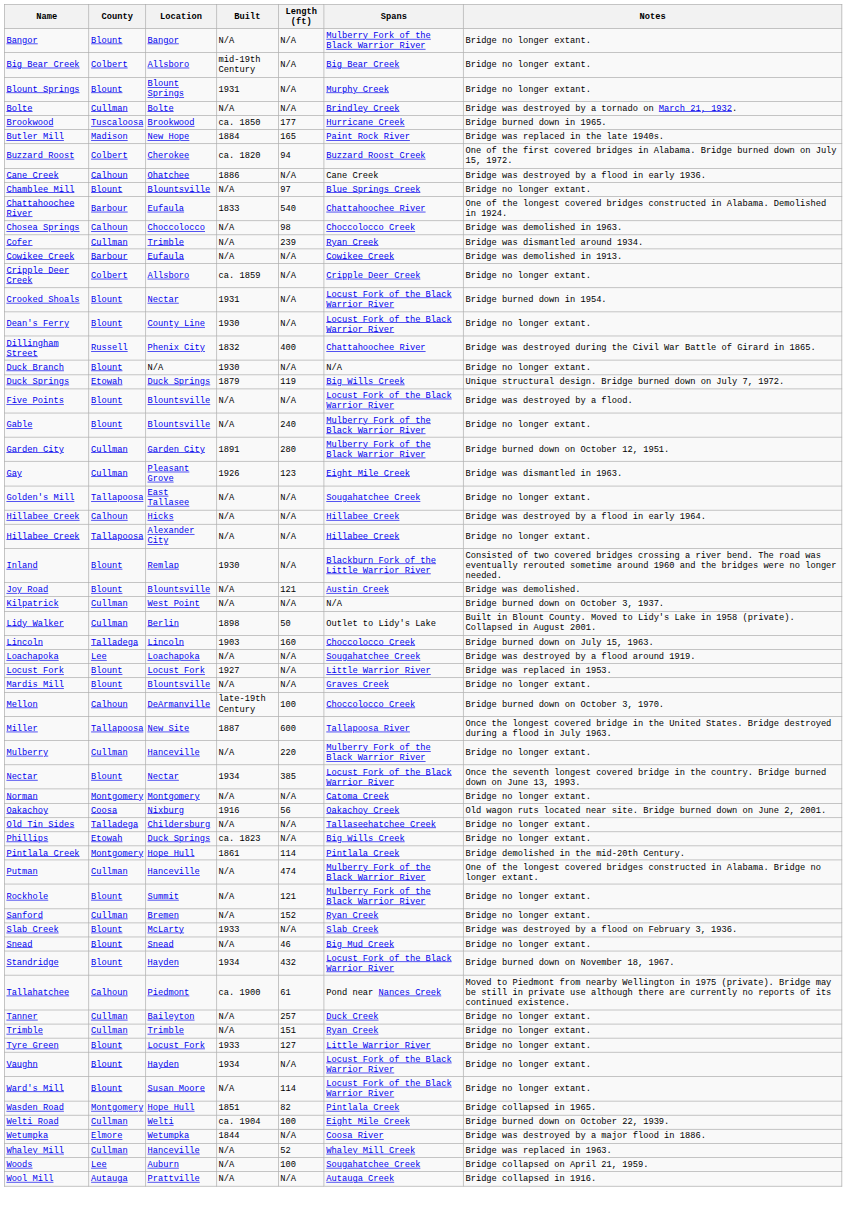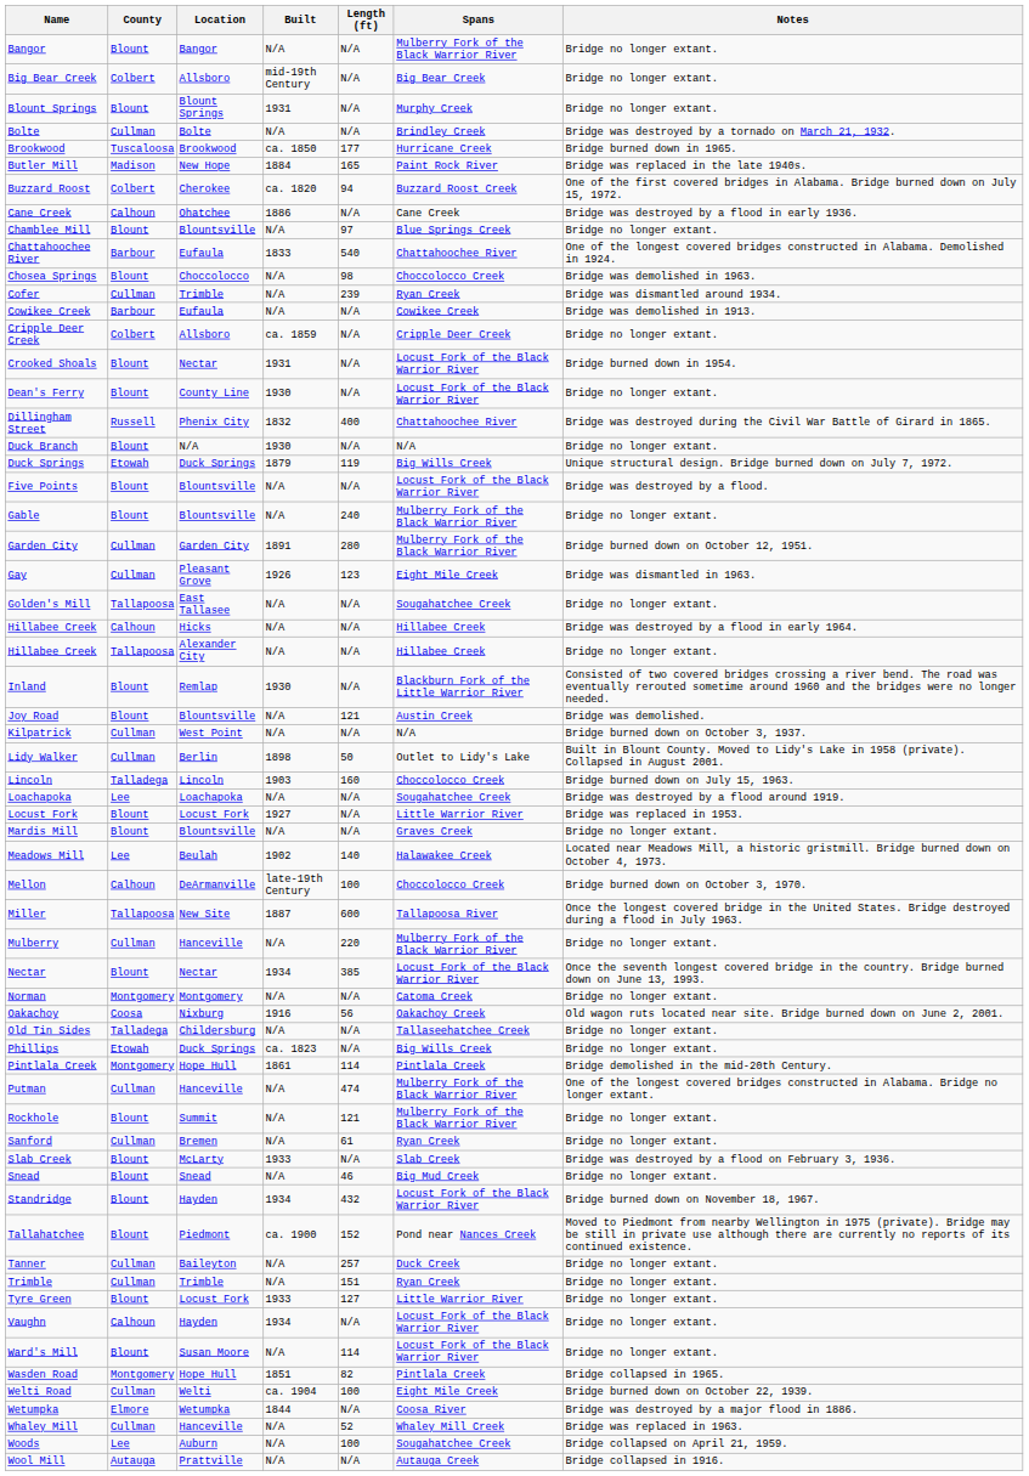 <table class="wikitable sortable">
 <tr>
 <th>Name</th>
 <th>County</th>
 <th>Location</th>
 <th>Built</th>
 <th>Length (ft)</th>
 <th>Spans</th>
 <th>Notes</th>
 </tr>
 <tr>
 <td><a href='#'>Bangor</a></td>
 <td><a href='#'>Blount</a></td>
 <td><a href='#'>Bangor</a></td>
 <td>N/A</td>
 <td>N/A</td>
 <td><a href='#'>Mulberry Fork of the Black Warrior River</a></td>
 <td>Bridge no longer extant.</td>
 </tr>
 <tr>
 <td><a href='#'>Big Bear Creek</a></td>
 <td><a href='#'>Colbert</a></td>
 <td><a href='#'>Allsboro</a></td>
 <td>mid-19th Century</td>
 <td>N/A</td>
 <td><a href='#'>Big Bear Creek</a></td>
 <td>Bridge no longer extant.</td>
 </tr>
 <tr>
 <td><a href='#'>Blount Springs</a></td>
 <td><a href='#'>Blount</a></td>
 <td><a href='#'>Blount Springs</a></td>
 <td>1931</td>
 <td>N/A</td>
 <td><a href='#'>Murphy Creek</a></td>
 <td>Bridge no longer extant.</td>
 </tr>
 <tr>
 <td><a href='#'>Bolte</a></td>
 <td><a href='#'>Cullman</a></td>
 <td><a href='#'>Bolte</a></td>
 <td>N/A</td>
 <td>N/A</td>
 <td><a href='#'>Brindley Creek</a></td>
 <td>Bridge was destroyed by a tornado on <a href='#'>March 21, 1932</a>.</td>
 </tr>
 <tr>
 <td><a href='#'>Brookwood</a></td>
 <td><a href='#'>Tuscaloosa</a></td>
 <td><a href='#'>Brookwood</a></td>
 <td>ca. 1850</td>
 <td>177</td>
 <td><a href='#'>Hurricane Creek</a></td>
 <td>Bridge burned down in 1965.</td>
 </tr>
 <tr>
 <td><a href='#'>Butler Mill</a></td>
 <td><a href='#'>Madison</a></td>
 <td><a href='#'>New Hope</a></td>
 <td>1884</td>
 <td>165</td>
 <td><a href='#'>Paint Rock River</a></td>
 <td>Bridge was replaced in the late 1940s.</td>
 </tr>
 <tr>
 <td><a href='#'>Buzzard Roost</a></td>
 <td><a href='#'>Colbert</a></td>
 <td><a href='#'>Cherokee</a></td>
 <td>ca. 1820</td>
 <td>94</td>
 <td><a href='#'>Buzzard Roost Creek</a></td>
 <td>One of the first covered bridges in Alabama. Bridge burned down on July 15, 1972.</td>
 </tr>
 <tr>
 <td><a href='#'>Cane Creek</a></td>
 <td><a href='#'>Calhoun</a></td>
 <td><a href='#'>Ohatchee</a></td>
 <td>1886</td>
 <td>N/A</td>
 <td>Cane Creek</td>
 <td>Bridge was destroyed by a flood in early 1936.</td>
 </tr>
 <tr>
 <td><a href='#'>Chamblee Mill</a></td>
 <td><a href='#'>Blount</a></td>
 <td><a href='#'>Blountsville</a></td>
 <td>N/A</td>
 <td>97</td>
 <td><a href='#'>Blue Springs Creek</a></td>
 <td>Bridge no longer extant.</td>
 </tr>
 <tr>
 <td><a href='#'>Chattahoochee River</a></td>
 <td><a href='#'>Barbour</a></td>
 <td><a href='#'>Eufaula</a></td>
 <td>1833</td>
 <td>540</td>
 <td><a href='#'>Chattahoochee River</a></td>
 <td>One of the longest covered bridges constructed in Alabama. Demolished in 1924.</td>
 </tr>
 <tr>
 <td><a href='#'>Chosea Springs</a></td>
-<td><a href='#'>Calhoun</a></td>
+<td><a href='#'>Blount</a></td>
 <td><a href='#'>Choccolocco</a></td>
 <td>N/A</td>
 <td>98</td>
 <td><a href='#'>Choccolocco Creek</a></td>
 <td>Bridge was demolished in 1963.</td>
 </tr>
 <tr>
 <td><a href='#'>Cofer</a></td>
 <td><a href='#'>Cullman</a></td>
 <td><a href='#'>Trimble</a></td>
 <td>N/A</td>
 <td>239</td>
 <td><a href='#'>Ryan Creek</a></td>
 <td>Bridge was dismantled around 1934.</td>
 </tr>
 <tr>
 <td><a href='#'>Cowikee Creek</a></td>
 <td><a href='#'>Barbour</a></td>
 <td><a href='#'>Eufaula</a></td>
 <td>N/A</td>
 <td>N/A</td>
 <td><a href='#'>Cowikee Creek</a></td>
 <td>Bridge was demolished in 1913.</td>
 </tr>
 <tr>
 <td><a href='#'>Cripple Deer Creek</a></td>
 <td><a href='#'>Colbert</a></td>
 <td><a href='#'>Allsboro</a></td>
 <td>ca. 1859</td>
 <td>N/A</td>
 <td><a href='#'>Cripple Deer Creek</a></td>
 <td>Bridge no longer extant.</td>
 </tr>
 <tr>
 <td><a href='#'>Crooked Shoals</a></td>
 <td><a href='#'>Blount</a></td>
 <td><a href='#'>Nectar</a></td>
 <td>1931</td>
 <td>N/A</td>
 <td><a href='#'>Locust Fork of the Black Warrior River</a></td>
 <td>Bridge burned down in 1954.</td>
 </tr>
 <tr>
 <td><a href='#'>Dean's Ferry</a></td>
 <td><a href='#'>Blount</a></td>
 <td><a href='#'>County Line</a></td>
 <td>1930</td>
 <td>N/A</td>
 <td><a href='#'>Locust Fork of the Black Warrior River</a></td>
 <td>Bridge no longer extant.</td>
 </tr>
 <tr>
 <td><a href='#'>Dillingham Street</a></td>
 <td><a href='#'>Russell</a></td>
 <td><a href='#'>Phenix City</a></td>
 <td>1832</td>
 <td>400</td>
 <td><a href='#'>Chattahoochee River</a></td>
 <td>Bridge was destroyed during the Civil War Battle of Girard in 1865.</td>
 </tr>
 <tr>
 <td><a href='#'>Duck Branch</a></td>
 <td><a href='#'>Blount</a></td>
 <td>N/A</td>
 <td>1930</td>
 <td>N/A</td>
 <td>N/A</td>
 <td>Bridge no longer extant.</td>
 </tr>
 <tr>
 <td><a href='#'>Duck Springs</a></td>
 <td><a href='#'>Etowah</a></td>
 <td><a href='#'>Duck Springs</a></td>
 <td>1879</td>
 <td>119</td>
 <td><a href='#'>Big Wills Creek</a></td>
 <td>Unique structural design. Bridge burned down on July 7, 1972.</td>
 </tr>
 <tr>
 <td><a href='#'>Five Points</a></td>
 <td><a href='#'>Blount</a></td>
 <td><a href='#'>Blountsville</a></td>
 <td>N/A</td>
 <td>N/A</td>
 <td><a href='#'>Locust Fork of the Black Warrior River</a></td>
 <td>Bridge was destroyed by a flood.</td>
 </tr>
 <tr>
 <td><a href='#'>Gable</a></td>
 <td><a href='#'>Blount</a></td>
 <td><a href='#'>Blountsville</a></td>
 <td>N/A</td>
 <td>240</td>
 <td><a href='#'>Mulberry Fork of the Black Warrior River</a></td>
 <td>Bridge no longer extant.</td>
 </tr>
 <tr>
 <td><a href='#'>Garden City</a></td>
 <td><a href='#'>Cullman</a></td>
 <td><a href='#'>Garden City</a></td>
 <td>1891</td>
 <td>280</td>
 <td><a href='#'>Mulberry Fork of the Black Warrior River</a></td>
 <td>Bridge burned down on October 12, 1951.</td>
 </tr>
 <tr>
 <td><a href='#'>Gay</a></td>
 <td><a href='#'>Cullman</a></td>
 <td><a href='#'>Pleasant Grove</a></td>
 <td>1926</td>
 <td>123</td>
 <td><a href='#'>Eight Mile Creek</a></td>
 <td>Bridge was dismantled in 1963.</td>
 </tr>
 <tr>
 <td><a href='#'>Golden's Mill</a></td>
 <td><a href='#'>Tallapoosa</a></td>
 <td><a href='#'>East Tallasee</a></td>
 <td>N/A</td>
 <td>N/A</td>
 <td><a href='#'>Sougahatchee Creek</a></td>
 <td>Bridge no longer extant.</td>
 </tr>
 <tr>
 <td><a href='#'>Hillabee Creek</a></td>
 <td><a href='#'>Calhoun</a></td>
 <td><a href='#'>Hicks</a></td>
 <td>N/A</td>
 <td>N/A</td>
 <td><a href='#'>Hillabee Creek</a></td>
 <td>Bridge was destroyed by a flood in early 1964.</td>
 </tr>
 <tr>
 <td><a href='#'>Hillabee Creek</a></td>
 <td><a href='#'>Tallapoosa</a></td>
 <td><a href='#'>Alexander City</a></td>
 <td>N/A</td>
 <td>N/A</td>
 <td><a href='#'>Hillabee Creek</a></td>
 <td>Bridge no longer extant.</td>
 </tr>
 <tr>
 <td><a href='#'>Inland</a></td>
 <td><a href='#'>Blount</a></td>
 <td><a href='#'>Remlap</a></td>
 <td>1930</td>
 <td>N/A</td>
 <td><a href='#'>Blackburn Fork of the Little Warrior River</a></td>
 <td>Consisted of two covered bridges crossing a river bend.  The road was eventually rerouted sometime around 1960 and the bridges were no longer needed.</td>
 </tr>
 <tr>
 <td><a href='#'>Joy Road</a></td>
 <td><a href='#'>Blount</a></td>
 <td><a href='#'>Blountsville</a></td>
 <td>N/A</td>
 <td>121</td>
 <td><a href='#'>Austin Creek</a></td>
 <td>Bridge was demolished.</td>
 </tr>
 <tr>
 <td><a href='#'>Kilpatrick</a></td>
 <td><a href='#'>Cullman</a></td>
 <td><a href='#'>West Point</a></td>
 <td>N/A</td>
 <td>N/A</td>
 <td>N/A</td>
 <td>Bridge burned down on October 3, 1937.</td>
 </tr>
 <tr>
 <td><a href='#'>Lidy Walker</a></td>
 <td><a href='#'>Cullman</a></td>
 <td><a href='#'>Berlin</a></td>
 <td>1898</td>
 <td>50</td>
 <td>Outlet to Lidy's Lake</td>
 <td>Built in Blount County. Moved to Lidy's Lake in 1958 (private). Collapsed in August 2001.</td>
 </tr>
 <tr>
 <td><a href='#'>Lincoln</a></td>
 <td><a href='#'>Talladega</a></td>
 <td><a href='#'>Lincoln</a></td>
 <td>1903</td>
 <td>160</td>
 <td><a href='#'>Choccolocco Creek</a></td>
 <td>Bridge burned down on July 15, 1963.</td>
 </tr>
 <tr>
 <td><a href='#'>Loachapoka</a></td>
 <td><a href='#'>Lee</a></td>
 <td><a href='#'>Loachapoka</a></td>
 <td>N/A</td>
 <td>N/A</td>
 <td><a href='#'>Sougahatchee Creek</a></td>
 <td>Bridge was destroyed by a flood around 1919.</td>
 </tr>
 <tr>
 <td><a href='#'>Locust Fork</a></td>
 <td><a href='#'>Blount</a></td>
 <td><a href='#'>Locust Fork</a></td>
 <td>1927</td>
 <td>N/A</td>
 <td><a href='#'>Little Warrior River</a></td>
 <td>Bridge was replaced in 1953.</td>
 </tr>
 <tr>
 <td><a href='#'>Mardis Mill</a></td>
 <td><a href='#'>Blount</a></td>
 <td><a href='#'>Blountsville</a></td>
 <td>N/A</td>
 <td>N/A</td>
 <td><a href='#'>Graves Creek</a></td>
 <td>Bridge no longer extant.</td>
 </tr>
 <tr>
+<td><a href='#'>Meadows Mill</a></td>
+<td><a href='#'>Lee</a></td>
+<td><a href='#'>Beulah</a></td>
+<td>1902</td>
+<td>140</td>
+<td><a href='#'>Halawakee Creek</a></td>
+<td>Located near Meadows Mill, a historic gristmill. Bridge burned down on October 4, 1973.</td>
+</tr>
+<tr>
 <td><a href='#'>Mellon</a></td>
 <td><a href='#'>Calhoun</a></td>
 <td><a href='#'>DeArmanville</a></td>
 <td>late-19th Century</td>
 <td>100</td>
 <td><a href='#'>Choccolocco Creek</a></td>
 <td>Bridge burned down on October 3, 1970.</td>
 </tr>
 <tr>
 <td><a href='#'>Miller</a></td>
 <td><a href='#'>Tallapoosa</a></td>
 <td><a href='#'>New Site</a></td>
 <td>1887</td>
 <td>600</td>
 <td><a href='#'>Tallapoosa River</a></td>
 <td>Once the longest covered bridge in the United States. Bridge destroyed during a flood in July 1963.</td>
 </tr>
 <tr>
 <td><a href='#'>Mulberry</a></td>
 <td><a href='#'>Cullman</a></td>
 <td><a href='#'>Hanceville</a></td>
 <td>N/A</td>
 <td>220</td>
 <td><a href='#'>Mulberry Fork of the Black Warrior River</a></td>
 <td>Bridge no longer extant.</td>
 </tr>
 <tr>
 <td><a href='#'>Nectar</a></td>
 <td><a href='#'>Blount</a></td>
 <td><a href='#'>Nectar</a></td>
 <td>1934</td>
 <td>385</td>
 <td><a href='#'>Locust Fork of the Black Warrior River</a></td>
 <td>Once the seventh longest covered bridge in the country. Bridge burned down on June 13, 1993.</td>
 </tr>
 <tr>
 <td><a href='#'>Norman</a></td>
 <td><a href='#'>Montgomery</a></td>
 <td><a href='#'>Montgomery</a></td>
 <td>N/A</td>
 <td>N/A</td>
 <td><a href='#'>Catoma Creek</a></td>
 <td>Bridge no longer extant.</td>
 </tr>
 <tr>
 <td><a href='#'>Oakachoy</a></td>
 <td><a href='#'>Coosa</a></td>
 <td><a href='#'>Nixburg</a></td>
 <td>1916</td>
 <td>56</td>
 <td><a href='#'>Oakachoy Creek</a></td>
 <td>Old wagon ruts located near site. Bridge burned down on June 2, 2001.</td>
 </tr>
 <tr>
 <td><a href='#'>Old Tin Sides</a></td>
 <td><a href='#'>Talladega</a></td>
 <td><a href='#'>Childersburg</a></td>
 <td>N/A</td>
 <td>N/A</td>
 <td><a href='#'>Tallaseehatchee Creek</a></td>
 <td>Bridge no longer extant.</td>
 </tr>
 <tr>
 <td><a href='#'>Phillips</a></td>
 <td><a href='#'>Etowah</a></td>
 <td><a href='#'>Duck Springs</a></td>
 <td>ca. 1823</td>
 <td>N/A</td>
 <td><a href='#'>Big Wills Creek</a></td>
 <td>Bridge no longer extant.</td>
 </tr>
 <tr>
 <td><a href='#'>Pintlala Creek</a></td>
 <td><a href='#'>Montgomery</a></td>
 <td><a href='#'>Hope Hull</a></td>
 <td>1861</td>
 <td>114</td>
 <td><a href='#'>Pintlala Creek</a></td>
 <td>Bridge demolished in the mid-20th Century.</td>
 </tr>
 <tr>
 <td><a href='#'>Putman</a></td>
 <td><a href='#'>Cullman</a></td>
 <td><a href='#'>Hanceville</a></td>
 <td>N/A</td>
 <td>474</td>
 <td><a href='#'>Mulberry Fork of the Black Warrior River</a></td>
 <td>One of the longest covered bridges constructed in Alabama. Bridge no longer extant.</td>
 </tr>
 <tr>
 <td><a href='#'>Rockhole</a></td>
 <td><a href='#'>Blount</a></td>
 <td><a href='#'>Summit</a></td>
 <td>N/A</td>
 <td>121</td>
 <td><a href='#'>Mulberry Fork of the Black Warrior River</a></td>
 <td>Bridge no longer extant.</td>
 </tr>
 <tr>
 <td><a href='#'>Sanford</a></td>
 <td><a href='#'>Cullman</a></td>
 <td><a href='#'>Bremen</a></td>
 <td>N/A</td>
-<td>152</td>
+<td>61</td>
 <td><a href='#'>Ryan Creek</a></td>
 <td>Bridge no longer extant.</td>
 </tr>
 <tr>
 <td><a href='#'>Slab Creek</a></td>
 <td><a href='#'>Blount</a></td>
 <td><a href='#'>McLarty</a></td>
 <td>1933</td>
 <td>N/A</td>
 <td><a href='#'>Slab Creek</a></td>
 <td>Bridge was destroyed by a flood on February 3, 1936.</td>
 </tr>
 <tr>
 <td><a href='#'>Snead</a></td>
 <td><a href='#'>Blount</a></td>
 <td><a href='#'>Snead</a></td>
 <td>N/A</td>
 <td>46</td>
 <td><a href='#'>Big Mud Creek</a></td>
 <td>Bridge no longer extant.</td>
 </tr>
 <tr>
 <td><a href='#'>Standridge</a></td>
 <td><a href='#'>Blount</a></td>
 <td><a href='#'>Hayden</a></td>
 <td>1934</td>
 <td>432</td>
 <td><a href='#'>Locust Fork of the Black Warrior River</a></td>
 <td>Bridge burned down on November 18, 1967.</td>
 </tr>
 <tr>
 <td><a href='#'>Tallahatchee</a></td>
-<td><a href='#'>Calhoun</a></td>
+<td><a href='#'>Blount</a></td>
 <td><a href='#'>Piedmont</a></td>
 <td>ca. 1900</td>
-<td>61</td>
+<td>152</td>
 <td>Pond near <a href='#'>Nances Creek</a></td>
 <td>Moved to Piedmont from nearby Wellington in 1975 (private). Bridge may be still in private use although there are currently no reports of its continued existence.</td>
 </tr>
 <tr>
 <td><a href='#'>Tanner</a></td>
 <td><a href='#'>Cullman</a></td>
 <td><a href='#'>Baileyton</a></td>
 <td>N/A</td>
 <td>257</td>
 <td><a href='#'>Duck Creek</a></td>
 <td>Bridge no longer extant.</td>
 </tr>
 <tr>
 <td><a href='#'>Trimble</a></td>
 <td><a href='#'>Cullman</a></td>
 <td><a href='#'>Trimble</a></td>
 <td>N/A</td>
 <td>151</td>
 <td><a href='#'>Ryan Creek</a></td>
 <td>Bridge no longer extant.</td>
 </tr>
 <tr>
 <td><a href='#'>Tyre Green</a></td>
 <td><a href='#'>Blount</a></td>
 <td><a href='#'>Locust Fork</a></td>
 <td>1933</td>
 <td>127</td>
 <td><a href='#'>Little Warrior River</a></td>
 <td>Bridge no longer extant.</td>
 </tr>
 <tr>
 <td><a href='#'>Vaughn</a></td>
-<td><a href='#'>Blount</a></td>
+<td><a href='#'>Calhoun</a></td>
 <td><a href='#'>Hayden</a></td>
 <td>1934</td>
 <td>N/A</td>
 <td><a href='#'>Locust Fork of the Black Warrior River</a></td>
 <td>Bridge no longer extant.</td>
 </tr>
 <tr>
 <td><a href='#'>Ward's Mill</a></td>
 <td><a href='#'>Blount</a></td>
 <td><a href='#'>Susan Moore</a></td>
 <td>N/A</td>
 <td>114</td>
 <td><a href='#'>Locust Fork of the Black Warrior River</a></td>
 <td>Bridge no longer extant.</td>
 </tr>
 <tr>
 <td><a href='#'>Wasden Road</a></td>
 <td><a href='#'>Montgomery</a></td>
 <td><a href='#'>Hope Hull</a></td>
 <td>1851</td>
 <td>82</td>
 <td><a href='#'>Pintlala Creek</a></td>
 <td>Bridge collapsed in 1965.</td>
 </tr>
 <tr>
 <td><a href='#'>Welti Road</a></td>
 <td><a href='#'>Cullman</a></td>
 <td><a href='#'>Welti</a></td>
 <td>ca. 1904</td>
 <td>100</td>
 <td><a href='#'>Eight Mile Creek</a></td>
 <td>Bridge burned down on October 22, 1939.</td>
 </tr>
 <tr>
 <td><a href='#'>Wetumpka</a></td>
 <td><a href='#'>Elmore</a></td>
 <td><a href='#'>Wetumpka</a></td>
 <td>1844</td>
 <td>N/A</td>
 <td><a href='#'>Coosa River</a></td>
 <td>Bridge was destroyed by a major flood in 1886.</td>
 </tr>
 <tr>
 <td><a href='#'>Whaley Mill</a></td>
 <td><a href='#'>Cullman</a></td>
 <td><a href='#'>Hanceville</a></td>
 <td>N/A</td>
 <td>52</td>
 <td><a href='#'>Whaley Mill Creek</a></td>
 <td>Bridge was replaced in 1963.</td>
 </tr>
 <tr>
 <td><a href='#'>Woods</a></td>
 <td><a href='#'>Lee</a></td>
 <td><a href='#'>Auburn</a></td>
 <td>N/A</td>
 <td>100</td>
 <td><a href='#'>Sougahatchee Creek</a></td>
 <td>Bridge collapsed on April 21, 1959.</td>
 </tr>
 <tr>
 <td><a href='#'>Wool Mill</a></td>
 <td><a href='#'>Autauga</a></td>
 <td><a href='#'>Prattville</a></td>
 <td>N/A</td>
 <td>N/A</td>
 <td><a href='#'>Autauga Creek</a></td>
 <td>Bridge collapsed in 1916.</td>
 </tr>
 </table>
